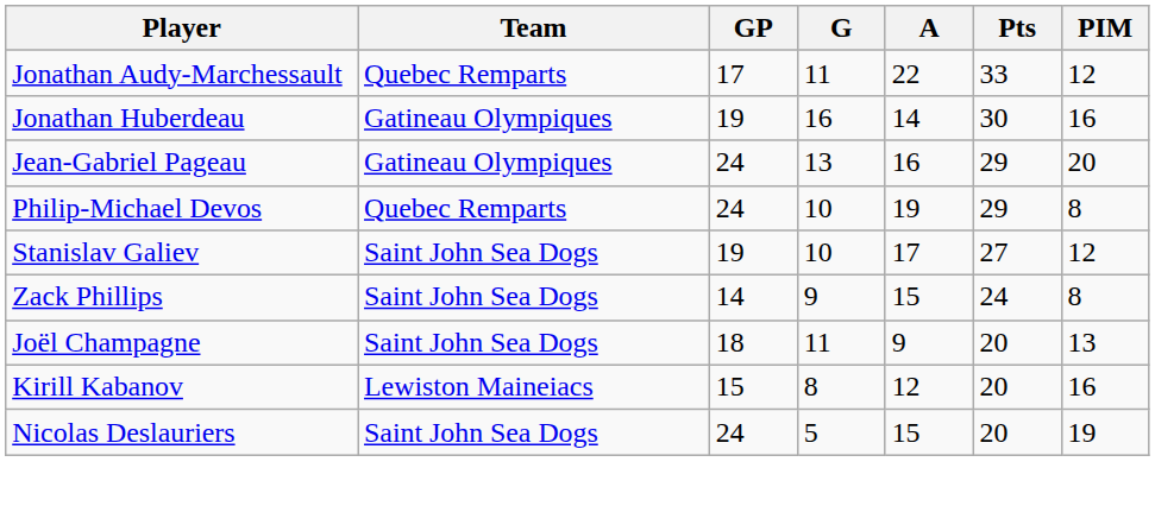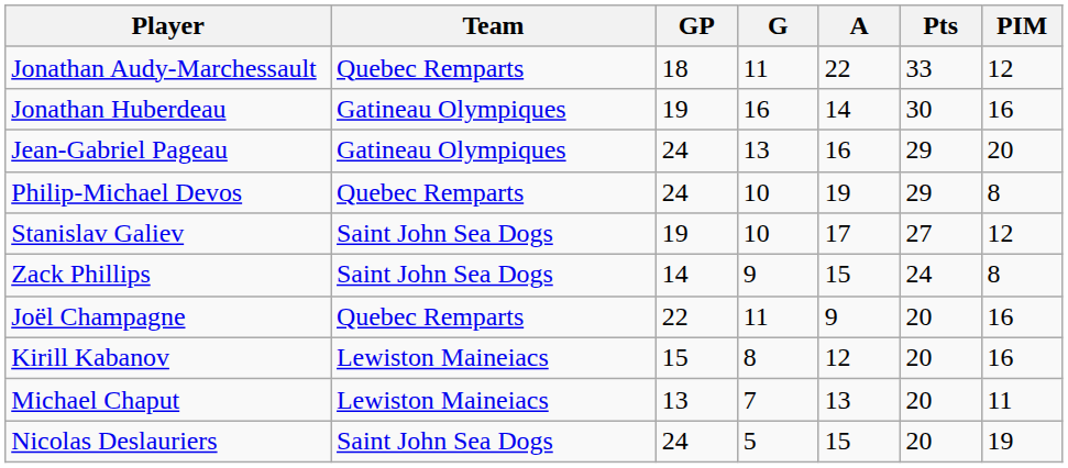 <table class="wikitable">
 <tr>
 <th bgcolor="#DDDDFF" width="30%">Player</th>
 <th bgcolor="#DDDDFF" width="30%">Team</th>
 <th bgcolor="#DDDDFF" width="7.5%">GP</th>
 <th bgcolor="#DDDDFF" width="7.5%">G</th>
 <th bgcolor="#DDDDFF" width="7.5%">A</th>
 <th bgcolor="#DDDDFF" width="7.5%">Pts</th>
 <th bgcolor="#DDDDFF" width="7.5%">PIM</th>
 </tr>
 <tr>
 <td><a href='#'>Jonathan Audy-Marchessault</a></td>
 <td><a href='#'>Quebec Remparts</a></td>
-<td>17</td>
+<td>18</td>
 <td>11</td>
 <td>22</td>
 <td>33</td>
 <td>12</td>
 </tr>
 <tr>
 <td><a href='#'>Jonathan Huberdeau</a></td>
 <td><a href='#'>Gatineau Olympiques</a></td>
 <td>19</td>
 <td>16</td>
 <td>14</td>
 <td>30</td>
 <td>16</td>
 </tr>
 <tr>
 <td><a href='#'>Jean-Gabriel Pageau</a></td>
 <td><a href='#'>Gatineau Olympiques</a></td>
 <td>24</td>
 <td>13</td>
 <td>16</td>
 <td>29</td>
 <td>20</td>
 </tr>
 <tr>
 <td><a href='#'>Philip-Michael Devos</a></td>
 <td><a href='#'>Quebec Remparts</a></td>
 <td>24</td>
 <td>10</td>
 <td>19</td>
 <td>29</td>
 <td>8</td>
 </tr>
 <tr>
 <td><a href='#'>Stanislav Galiev</a></td>
 <td><a href='#'>Saint John Sea Dogs</a></td>
 <td>19</td>
 <td>10</td>
 <td>17</td>
 <td>27</td>
 <td>12</td>
 </tr>
 <tr>
 <td><a href='#'>Zack Phillips</a></td>
 <td><a href='#'>Saint John Sea Dogs</a></td>
 <td>14</td>
 <td>9</td>
 <td>15</td>
 <td>24</td>
 <td>8</td>
 </tr>
 <tr>
 <td><a href='#'>Joël Champagne</a></td>
-<td><a href='#'>Saint John Sea Dogs</a></td>
-<td>18</td>
+<td><a href='#'>Quebec Remparts</a></td>
+<td>22</td>
 <td>11</td>
 <td>9</td>
 <td>20</td>
-<td>13</td>
+<td>16</td>
 </tr>
 <tr>
 <td><a href='#'>Kirill Kabanov</a></td>
 <td><a href='#'>Lewiston Maineiacs</a></td>
 <td>15</td>
 <td>8</td>
 <td>12</td>
 <td>20</td>
 <td>16</td>
 </tr>
 <tr>
+<td><a href='#'>Michael Chaput</a></td>
+<td><a href='#'>Lewiston Maineiacs</a></td>
+<td>13</td>
+<td>7</td>
+<td>13</td>
+<td>20</td>
+<td>11</td>
+</tr>
+<tr>
 <td><a href='#'>Nicolas Deslauriers</a></td>
 <td><a href='#'>Saint John Sea Dogs</a></td>
 <td>24</td>
 <td>5</td>
 <td>15</td>
 <td>20</td>
 <td>19</td>
 </tr>
 </table>
